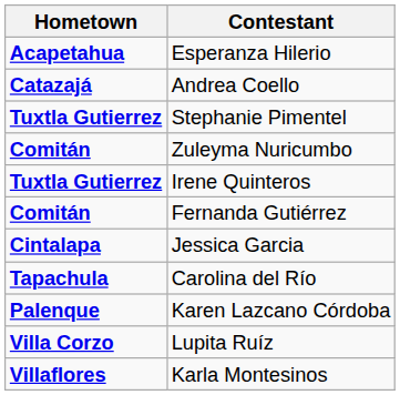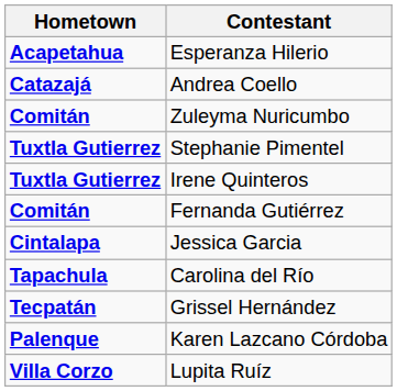 <table class="wikitable sortable" style="font-size: 95%;">
 <tr>
 <th>Hometown</th>
 <th>Contestant</th>
 </tr>
 <tr>
 <td><strong><a href='#'>Acapetahua</a></strong></td>
 <td>Esperanza Hilerio</td>
 </tr>
 <tr>
 <td><strong><a href='#'>Catazajá</a></strong></td>
 <td>Andrea Coello</td>
 </tr>
 <tr>
+<td><strong><a href='#'>Comitán</a></strong></td>
+<td>Zuleyma Nuricumbo</td>
+</tr>
+<tr>
 <td><strong><a href='#'>Tuxtla Gutierrez</a></strong></td>
 <td>Stephanie Pimentel</td>
-</tr>
-<tr>
-<td><strong><a href='#'>Comitán</a></strong></td>
-<td>Zuleyma Nuricumbo</td>
 </tr>
 <tr>
 <td><strong><a href='#'>Tuxtla Gutierrez</a></strong></td>
 <td>Irene Quinteros</td>
 </tr>
 <tr>
 <td><strong><a href='#'>Comitán</a></strong></td>
 <td>Fernanda Gutiérrez</td>
 </tr>
 <tr>
 <td><strong><a href='#'>Cintalapa</a></strong></td>
 <td>Jessica Garcia</td>
 </tr>
 <tr>
 <td><strong><a href='#'>Tapachula</a></strong></td>
 <td>Carolina del Río</td>
 </tr>
 <tr>
+<td><strong><a href='#'>Tecpatán</a></strong></td>
+<td>Grissel Hernández</td>
+</tr>
+<tr>
 <td><strong><a href='#'>Palenque</a></strong></td>
 <td>Karen Lazcano Córdoba</td>
 </tr>
 <tr>
 <td><strong><a href='#'>Villa Corzo</a></strong></td>
 <td>Lupita Ruíz</td>
 </tr>
-<tr>
-<td><strong><a href='#'>Villaflores</a></strong></td>
-<td>Karla Montesinos</td>
-</tr>
 </table>
